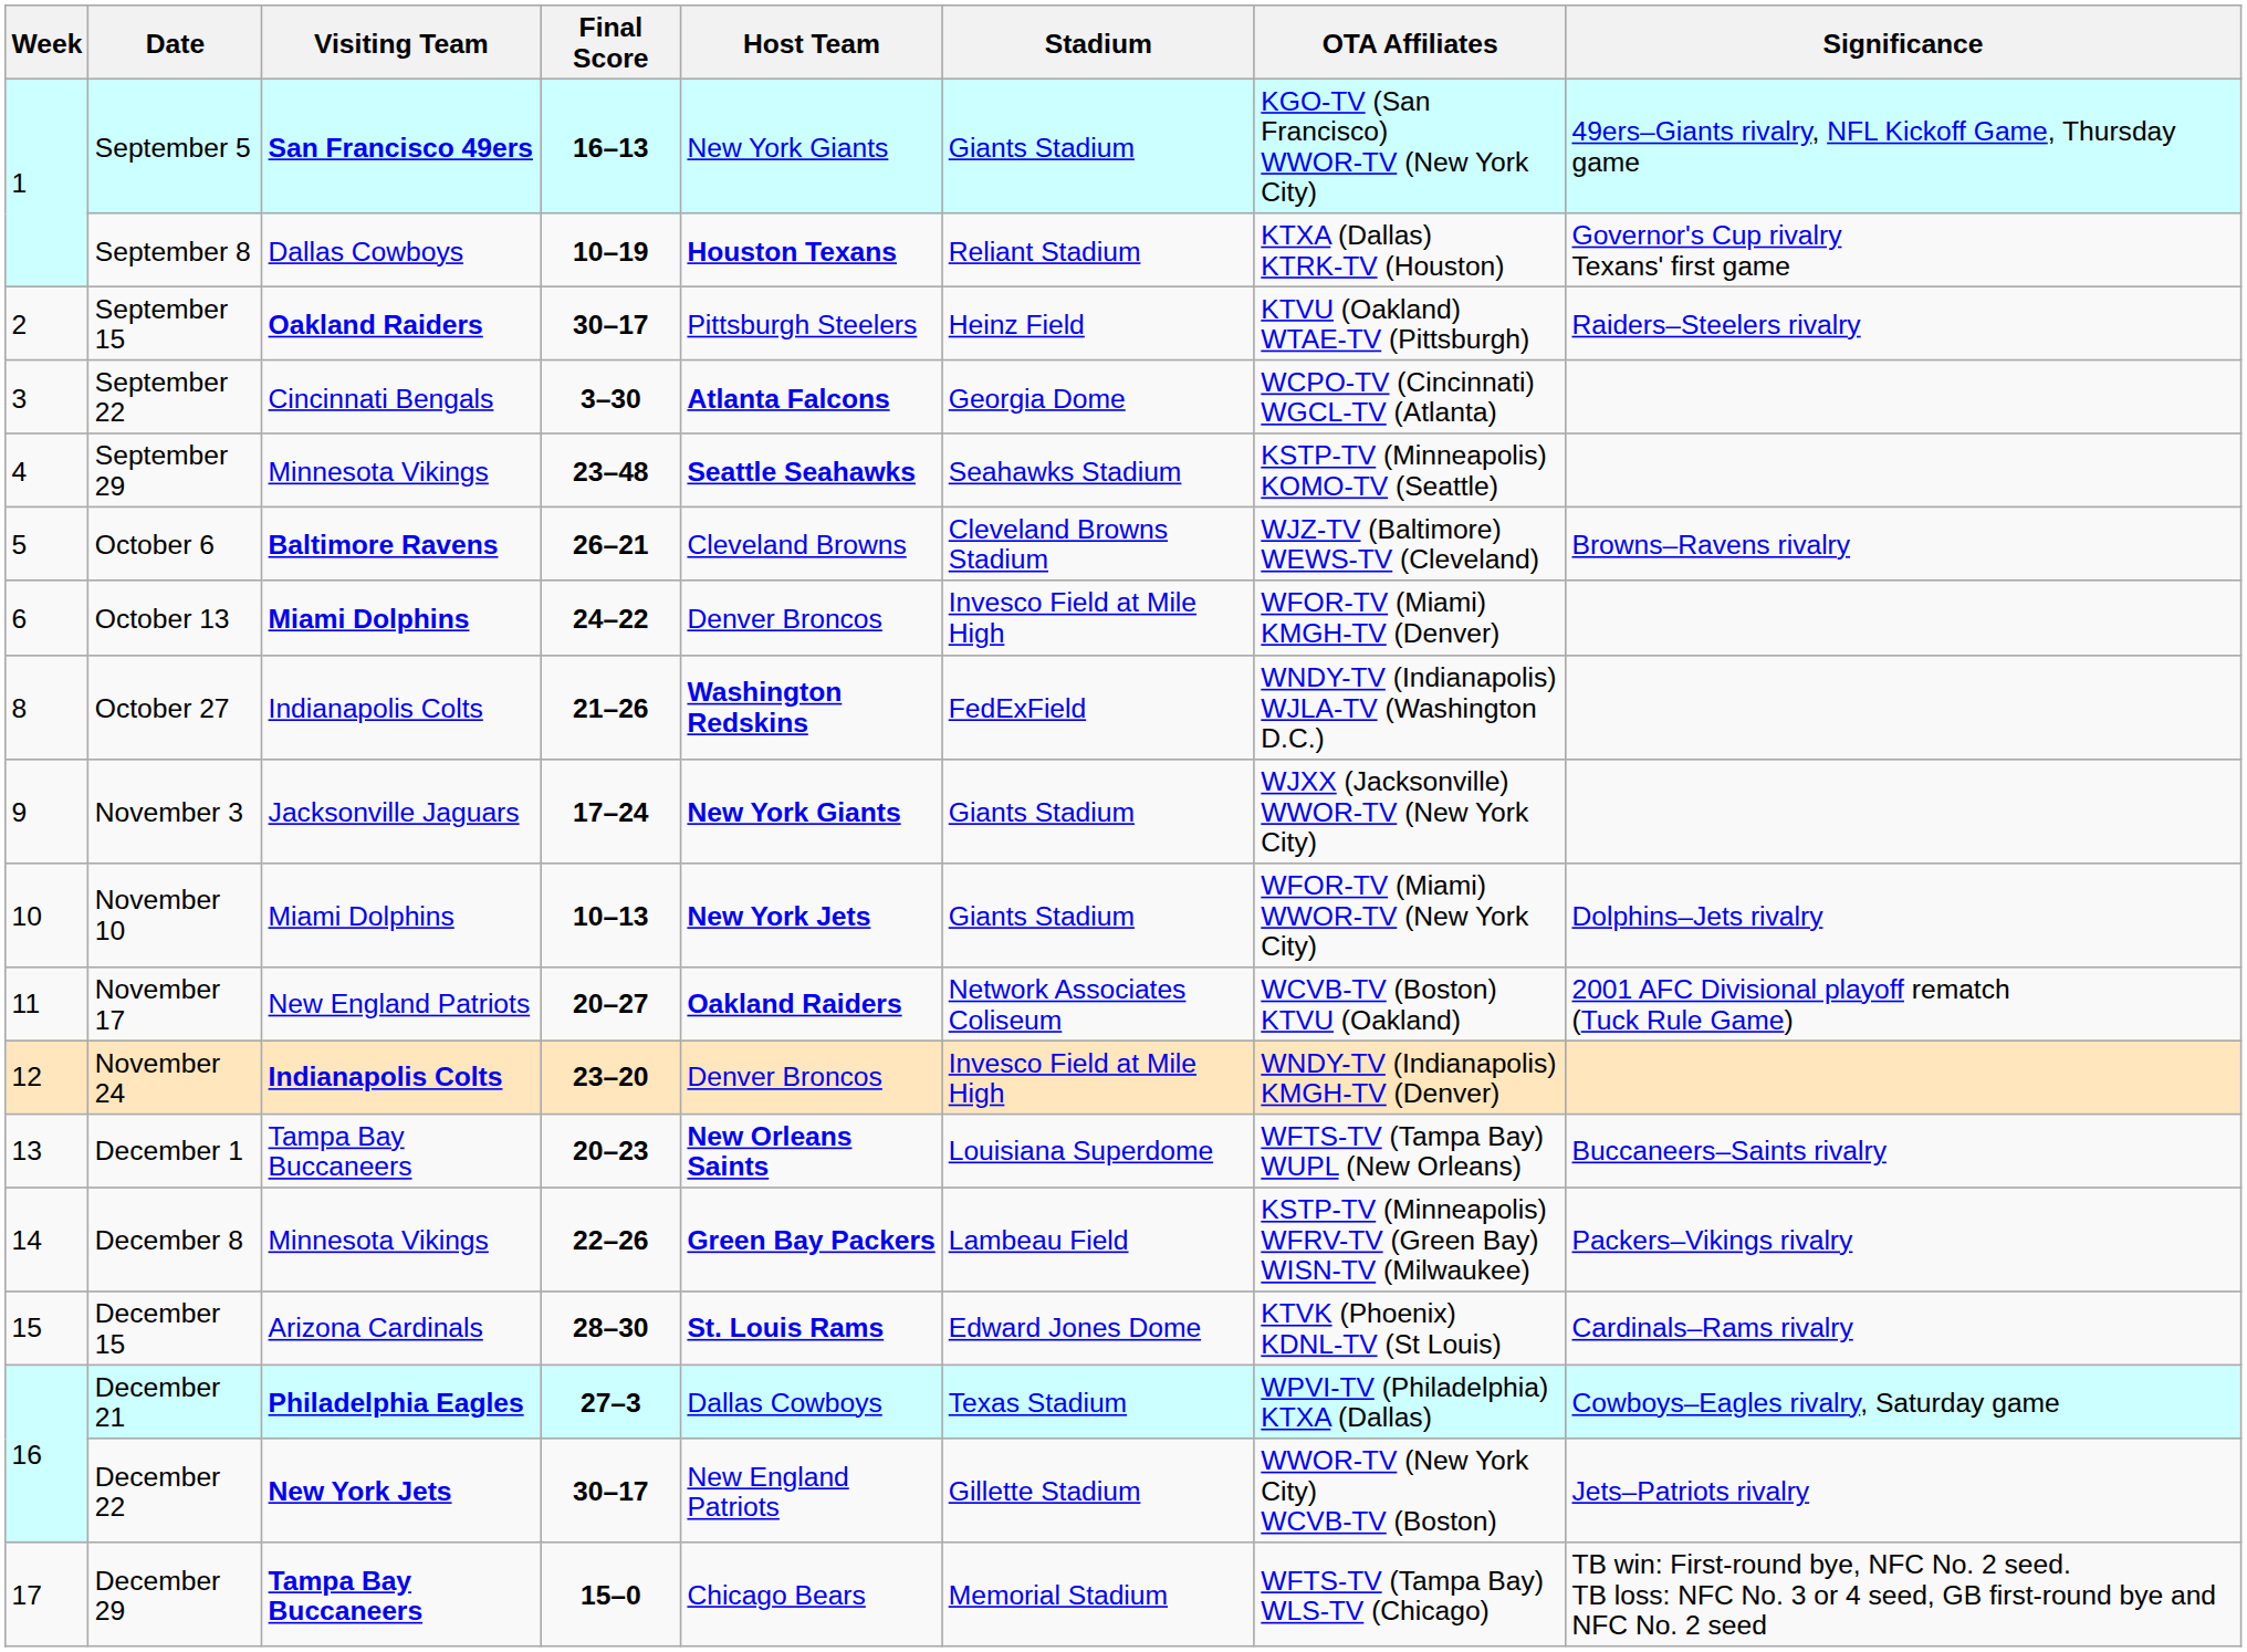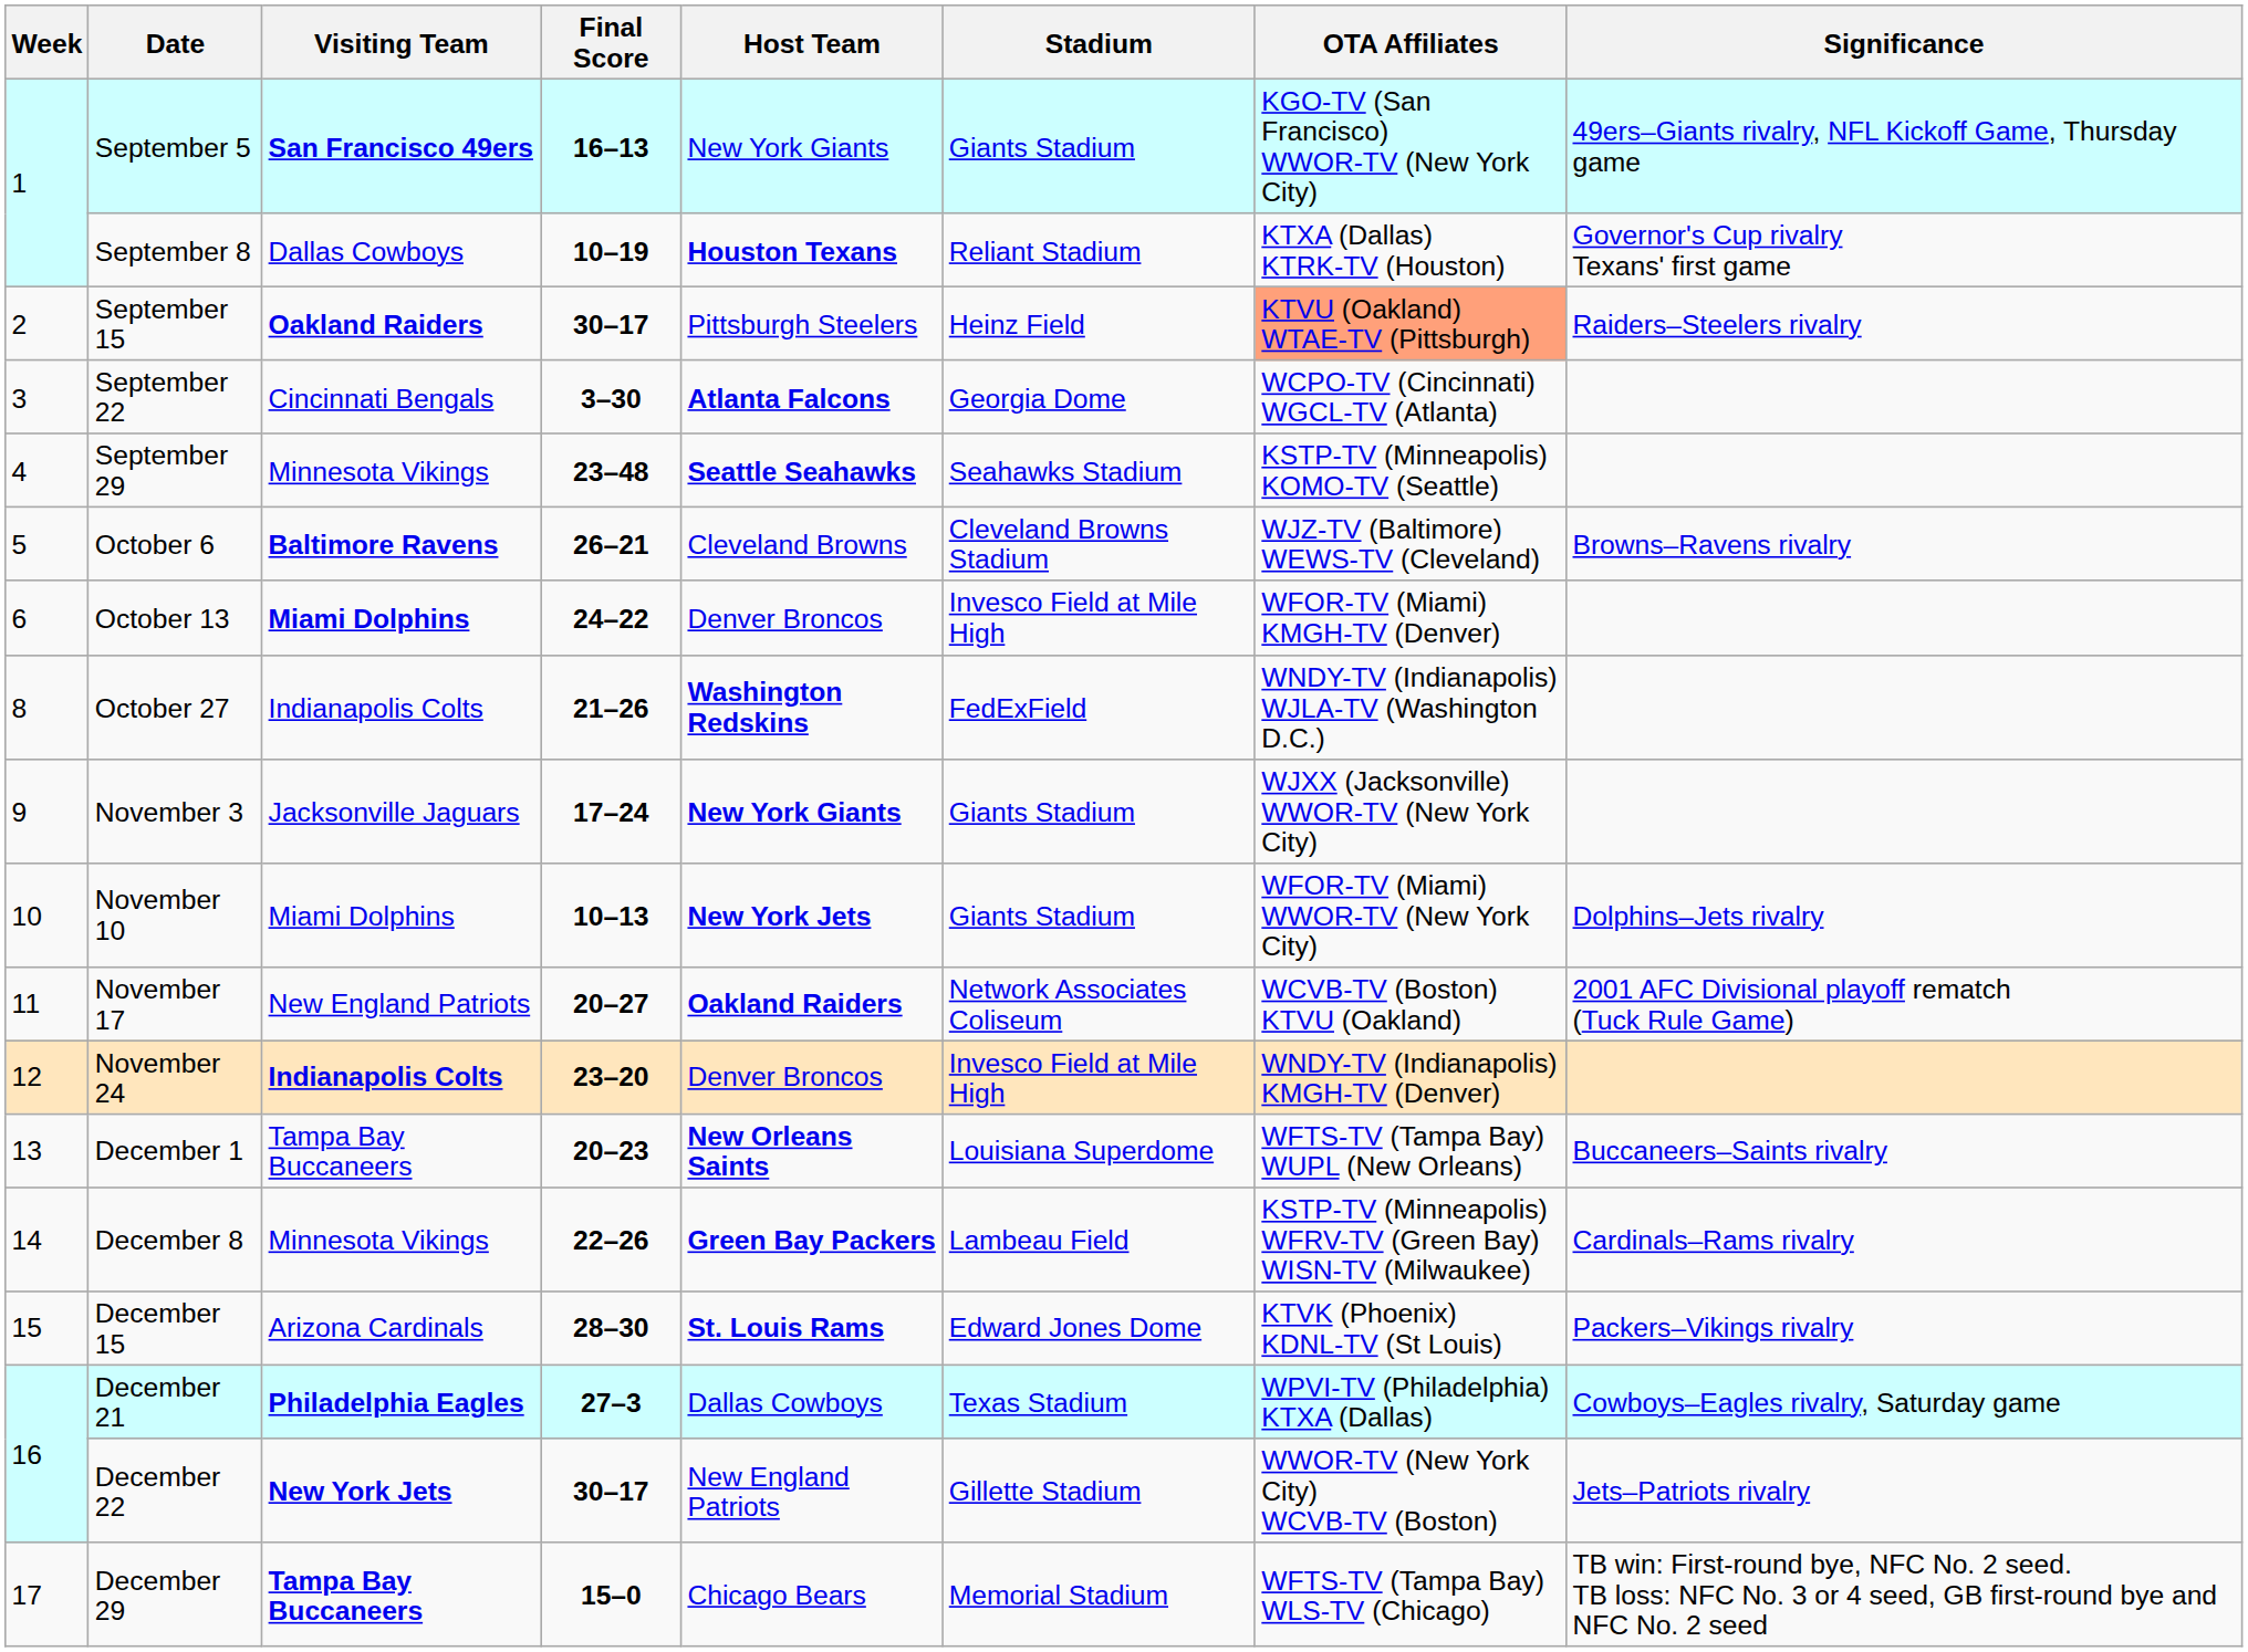 <table class="wikitable" style="font-size: 95%;">
 <tr>
 <th>Week</th>
 <th>Date</th>
 <th>Visiting Team</th>
 <th>Final Score</th>
 <th>Host Team</th>
 <th>Stadium</th>
 <th>OTA Affiliates</th>
 <th>Significance</th>
 </tr>
 <tr bgcolor="#ccffff">
 <td rowspan="2">1</td>
 <td>September 5</td>
 <td><strong><a href='#'>San Francisco 49ers</a></strong></td>
 <td align="center"><strong>16–13</strong></td>
 <td><a href='#'>New York Giants</a></td>
 <td><a href='#'>Giants Stadium</a></td>
 <td><a href='#'>KGO-TV</a> (San Francisco)<br><a href='#'>WWOR-TV</a> (New York City)</td>
 <td><a href='#'>49ers–Giants rivalry</a>, <a href='#'>NFL Kickoff Game</a>, Thursday game</td>
 </tr>
 <tr>
 <td>September 8</td>
 <td><a href='#'>Dallas Cowboys</a></td>
 <td align="center"><strong>10–19</strong></td>
 <td><strong><a href='#'>Houston Texans</a></strong></td>
 <td><a href='#'>Reliant Stadium</a></td>
 <td><a href='#'>KTXA</a> (Dallas)<br><a href='#'>KTRK-TV</a> (Houston)</td>
 <td><a href='#'>Governor's Cup rivalry</a><br>Texans' first game</td>
 </tr>
 <tr>
 <td>2</td>
 <td>September 15</td>
 <td><strong><a href='#'>Oakland Raiders</a></strong></td>
 <td align="center"><strong>30–17</strong></td>
 <td><a href='#'>Pittsburgh Steelers</a></td>
 <td><a href='#'>Heinz Field</a></td>
-<td><a href='#'>KTVU</a> (Oakland)<br><a href='#'>WTAE-TV</a> (Pittsburgh)</td>
+<td style="background: lightsalmon;"><a href='#'>KTVU</a> (Oakland)<br><a href='#'>WTAE-TV</a> (Pittsburgh)</td>
 <td><a href='#'>Raiders–Steelers rivalry</a></td>
 </tr>
 <tr>
 <td>3</td>
 <td>September 22</td>
 <td><a href='#'>Cincinnati Bengals</a></td>
 <td align="center"><strong>3–30</strong></td>
 <td><strong><a href='#'>Atlanta Falcons</a></strong></td>
 <td><a href='#'>Georgia Dome</a></td>
 <td><a href='#'>WCPO-TV</a> (Cincinnati)<br><a href='#'>WGCL-TV</a> (Atlanta)</td>
 <td></td>
 </tr>
 <tr>
 <td>4</td>
 <td>September 29</td>
 <td><a href='#'>Minnesota Vikings</a></td>
 <td align="center"><strong>23–48</strong></td>
 <td><strong><a href='#'>Seattle Seahawks</a></strong></td>
 <td><a href='#'>Seahawks Stadium</a></td>
 <td><a href='#'>KSTP-TV</a> (Minneapolis)<br><a href='#'>KOMO-TV</a> (Seattle)</td>
 <td></td>
 </tr>
 <tr>
 <td>5</td>
 <td>October 6</td>
 <td><strong><a href='#'>Baltimore Ravens</a></strong></td>
 <td align="center"><strong>26–21</strong></td>
 <td><a href='#'>Cleveland Browns</a></td>
 <td><a href='#'>Cleveland Browns Stadium</a></td>
 <td><a href='#'>WJZ-TV</a> (Baltimore)<br><a href='#'>WEWS-TV</a> (Cleveland)</td>
 <td><a href='#'>Browns–Ravens rivalry</a></td>
 </tr>
 <tr>
 <td>6</td>
 <td>October 13</td>
 <td><strong><a href='#'>Miami Dolphins</a></strong></td>
 <td align="center"><strong>24–22</strong></td>
 <td><a href='#'>Denver Broncos</a></td>
 <td><a href='#'>Invesco Field at Mile High</a></td>
 <td><a href='#'>WFOR-TV</a> (Miami)<br><a href='#'>KMGH-TV</a> (Denver)</td>
 <td></td>
 </tr>
 <tr>
 <td>8</td>
 <td>October 27</td>
 <td><a href='#'>Indianapolis Colts</a></td>
 <td align="center"><strong>21–26</strong></td>
 <td><strong><a href='#'>Washington Redskins</a></strong></td>
 <td><a href='#'>FedExField</a></td>
 <td><a href='#'>WNDY-TV</a> (Indianapolis)<br><a href='#'>WJLA-TV</a> (Washington D.C.)</td>
 <td></td>
 </tr>
 <tr>
 <td>9</td>
 <td>November 3</td>
 <td><a href='#'>Jacksonville Jaguars</a></td>
 <td align="center"><strong>17–24</strong></td>
 <td><strong><a href='#'>New York Giants</a></strong></td>
 <td><a href='#'>Giants Stadium</a></td>
 <td><a href='#'>WJXX</a> (Jacksonville)<br><a href='#'>WWOR-TV</a> (New York City)</td>
 <td></td>
 </tr>
 <tr>
 <td>10</td>
 <td>November 10</td>
 <td><a href='#'>Miami Dolphins</a></td>
 <td align="center"><strong>10–13</strong></td>
 <td><strong><a href='#'>New York Jets</a></strong></td>
 <td><a href='#'>Giants Stadium</a></td>
 <td><a href='#'>WFOR-TV</a> (Miami)<br><a href='#'>WWOR-TV</a> (New York City)</td>
 <td><a href='#'>Dolphins–Jets rivalry</a></td>
 </tr>
 <tr>
 <td>11</td>
 <td>November 17</td>
 <td><a href='#'>New England Patriots</a></td>
 <td align="center"><strong>20–27</strong></td>
 <td><strong><a href='#'>Oakland Raiders</a></strong></td>
 <td><a href='#'>Network Associates Coliseum</a></td>
 <td><a href='#'>WCVB-TV</a> (Boston)<br><a href='#'>KTVU</a> (Oakland)</td>
 <td><a href='#'>2001 AFC Divisional playoff</a> rematch<br>(<a href='#'>Tuck Rule Game</a>)</td>
 </tr>
 <tr bgcolor="#FFE6BD">
 <td>12</td>
 <td>November 24</td>
 <td><strong><a href='#'>Indianapolis Colts</a></strong></td>
 <td align="center"><strong>23–20</strong></td>
 <td><a href='#'>Denver Broncos</a></td>
 <td><a href='#'>Invesco Field at Mile High</a></td>
 <td><a href='#'>WNDY-TV</a> (Indianapolis)<br><a href='#'>KMGH-TV</a> (Denver)</td>
 <td></td>
 </tr>
 <tr>
 <td>13</td>
 <td>December 1</td>
 <td><a href='#'>Tampa Bay Buccaneers</a></td>
 <td align="center"><strong>20–23</strong></td>
 <td><strong><a href='#'>New Orleans Saints</a></strong></td>
 <td><a href='#'>Louisiana Superdome</a></td>
 <td><a href='#'>WFTS-TV</a> (Tampa Bay)<br><a href='#'>WUPL</a> (New Orleans)</td>
 <td><a href='#'>Buccaneers–Saints rivalry</a></td>
 </tr>
 <tr>
 <td>14</td>
 <td>December 8</td>
 <td><a href='#'>Minnesota Vikings</a></td>
 <td align="center"><strong>22–26</strong></td>
 <td><strong><a href='#'>Green Bay Packers</a></strong></td>
 <td><a href='#'>Lambeau Field</a></td>
 <td><a href='#'>KSTP-TV</a> (Minneapolis)<br><a href='#'>WFRV-TV</a> (Green Bay)<br><a href='#'>WISN-TV</a> (Milwaukee)</td>
-<td><a href='#'>Packers–Vikings rivalry</a></td>
+<td><a href='#'>Cardinals–Rams rivalry</a></td>
 </tr>
 <tr>
 <td>15</td>
 <td>December 15</td>
 <td><a href='#'>Arizona Cardinals</a></td>
 <td align="center"><strong>28–30</strong></td>
 <td><strong><a href='#'>St. Louis Rams</a></strong></td>
 <td><a href='#'>Edward Jones Dome</a></td>
 <td><a href='#'>KTVK</a> (Phoenix)<br><a href='#'>KDNL-TV</a> (St Louis)</td>
-<td><a href='#'>Cardinals–Rams rivalry</a></td>
+<td><a href='#'>Packers–Vikings rivalry</a></td>
 </tr>
 <tr bgcolor="#ccffff">
 <td rowspan="2">16</td>
 <td>December 21</td>
 <td><strong><a href='#'>Philadelphia Eagles</a></strong></td>
 <td align="center"><strong>27–3</strong></td>
 <td><a href='#'>Dallas Cowboys</a></td>
 <td><a href='#'>Texas Stadium</a></td>
 <td><a href='#'>WPVI-TV</a> (Philadelphia)<br><a href='#'>KTXA</a> (Dallas)</td>
 <td><a href='#'>Cowboys–Eagles rivalry</a>, Saturday game</td>
 </tr>
 <tr>
 <td>December 22</td>
 <td><strong><a href='#'>New York Jets</a></strong></td>
 <td align="center"><strong>30–17</strong></td>
 <td><a href='#'>New England Patriots</a></td>
 <td><a href='#'>Gillette Stadium</a></td>
 <td><a href='#'>WWOR-TV</a> (New York City)<br><a href='#'>WCVB-TV</a> (Boston)</td>
 <td><a href='#'>Jets–Patriots rivalry</a></td>
 </tr>
 <tr>
 <td>17</td>
 <td>December 29</td>
 <td><strong><a href='#'>Tampa Bay Buccaneers</a></strong></td>
 <td align="center"><strong>15–0</strong></td>
 <td><a href='#'>Chicago Bears</a></td>
 <td><a href='#'>Memorial Stadium</a></td>
 <td><a href='#'>WFTS-TV</a> (Tampa Bay)<br><a href='#'>WLS-TV</a> (Chicago)</td>
 <td>TB win: First-round bye, NFC No. 2 seed.<br>TB loss: NFC No. 3 or 4 seed, GB first-round bye and NFC No. 2 seed</td>
 </tr>
 </table>
